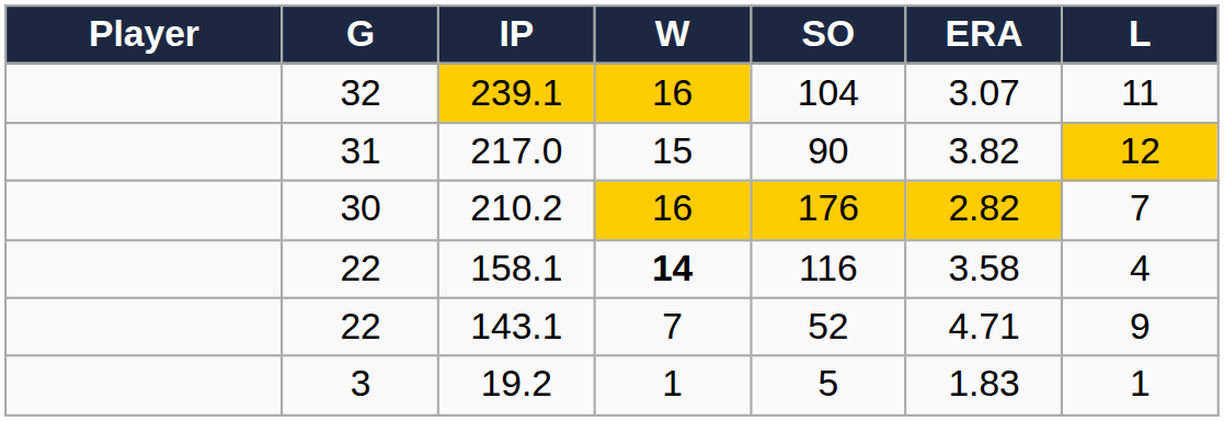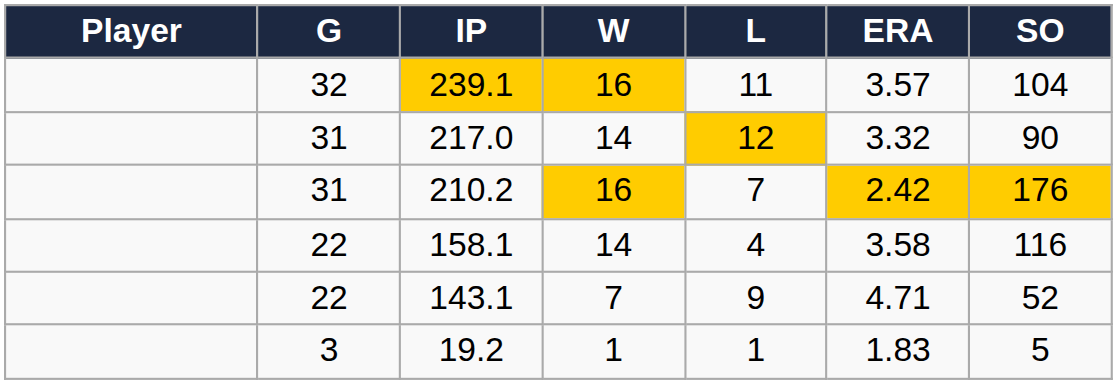 <table class="wikitable sortable" style="text-align:center;">
 <tr>
 <th style="background:#1c2841;color:white;" width="16%">Player</th>
 <th style="background:#1c2841;color:white;" width="9%">G</th>
 <th style="background:#1c2841;color:white;" width="9%">IP</th>
 <th style="background:#1c2841;color:white;" width="9%">W</th>
+<th style="background:#1c2841;color:white;" width="9%">L</th>
+<th style="background:#1c2841;color:white;" width="9%">ERA</th>
 <th style="background:#1c2841;color:white;" width="9%">SO</th>
-<th style="background:#1c2841;color:white;" width="9%">ERA</th>
-<th style="background:#1c2841;color:white;" width="9%">L</th>
 </tr>
 <tr>
 <td></td>
 <td>32</td>
 <td bgcolor="#FFCC00">239.1</td>
 <td bgcolor="#FFCC00">16</td>
+<td>11</td>
+<td>3.57</td>
 <td>104</td>
-<td>3.07</td>
-<td>11</td>
 </tr>
 <tr>
 <td></td>
 <td>31</td>
 <td>217.0</td>
-<td>15</td>
+<td>14</td>
+<td bgcolor="#FFCC00">12</td>
+<td>3.32</td>
 <td>90</td>
-<td>3.82</td>
-<td bgcolor="#FFCC00">12</td>
 </tr>
 <tr>
 <td></td>
-<td>30</td>
+<td>31</td>
 <td>210.2</td>
 <td bgcolor="#FFCC00">16</td>
+<td>7</td>
+<td bgcolor="#FFCC00">2.42</td>
 <td bgcolor="#FFCC00">176</td>
-<td bgcolor="#FFCC00">2.82</td>
-<td>7</td>
 </tr>
 <tr>
 <td></td>
 <td>22</td>
 <td>158.1</td>
-<td><strong>14</strong></td>
+<td>14</td>
+<td>4</td>
+<td>3.58</td>
 <td>116</td>
-<td>3.58</td>
-<td>4</td>
 </tr>
 <tr>
 <td></td>
 <td>22</td>
 <td>143.1</td>
 <td>7</td>
+<td>9</td>
+<td>4.71</td>
 <td>52</td>
-<td>4.71</td>
-<td>9</td>
 </tr>
 <tr>
 <td></td>
 <td>3</td>
 <td>19.2</td>
 <td>1</td>
+<td>1</td>
+<td>1.83</td>
 <td>5</td>
-<td>1.83</td>
-<td>1</td>
 </tr>
 </table>
